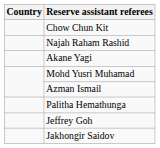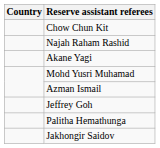 <table class="wikitable">
 <tr>
 <th>Country</th>
 <th>Reserve assistant referees</th>
 </tr>
 <tr>
 <td></td>
 <td>Chow Chun Kit</td>
 </tr>
 <tr>
 <td></td>
 <td>Najah Raham Rashid</td>
 </tr>
 <tr>
 <td></td>
 <td>Akane Yagi</td>
 </tr>
 <tr>
 <td rowspan=2></td>
 <td>Mohd Yusri Muhamad</td>
 </tr>
 <tr>
 <td>Azman Ismail</td>
 </tr>
 <tr>
 <td></td>
-<td>Palitha Hemathunga</td>
+<td>Jeffrey Goh</td>
 </tr>
 <tr>
 <td></td>
-<td>Jeffrey Goh</td>
+<td>Palitha Hemathunga</td>
 </tr>
 <tr>
 <td></td>
 <td>Jakhongir Saidov</td>
 </tr>
 </table>
